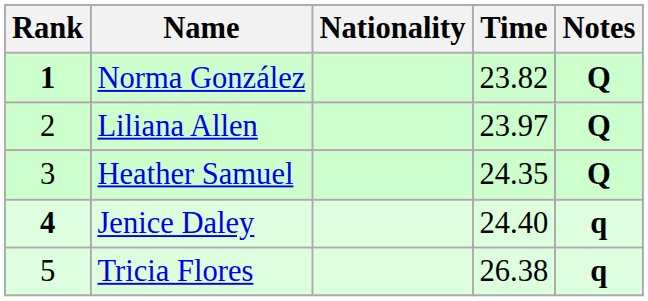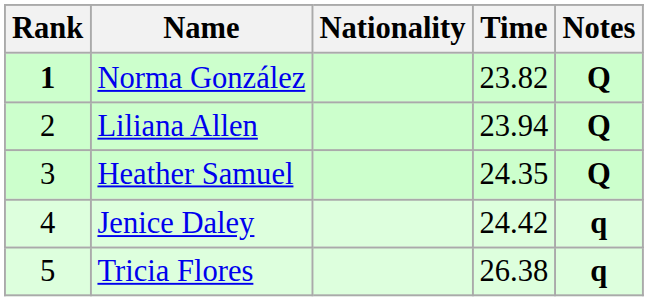 <table class="wikitable sortable" style="text-align:center">
 <tr>
 <th>Rank</th>
 <th>Name</th>
 <th>Nationality</th>
 <th>Time</th>
 <th>Notes</th>
 </tr>
 <tr bgcolor=ccffcc>
 <td><strong>1</strong></td>
 <td align=left><a href='#'>Norma González</a></td>
 <td align=left></td>
 <td>23.82</td>
 <td><strong>Q</strong></td>
 </tr>
 <tr bgcolor=ccffcc>
 <td>2</td>
 <td align=left><a href='#'>Liliana Allen</a></td>
 <td align=left></td>
-<td>23.97</td>
+<td>23.94</td>
 <td><strong>Q</strong></td>
 </tr>
 <tr bgcolor=ccffcc>
 <td>3</td>
 <td align=left><a href='#'>Heather Samuel</a></td>
 <td align=left></td>
 <td>24.35</td>
 <td><strong>Q</strong></td>
 </tr>
 <tr bgcolor=ddffdd>
-<td><strong>4</strong></td>
+<td>4</td>
 <td align=left><a href='#'>Jenice Daley</a></td>
 <td align=left></td>
-<td>24.40</td>
+<td>24.42</td>
 <td><strong>q</strong></td>
 </tr>
 <tr bgcolor=ddffdd>
 <td>5</td>
 <td align=left><a href='#'>Tricia Flores</a></td>
 <td align=left></td>
 <td>26.38</td>
 <td><strong>q</strong></td>
 </tr>
 </table>
